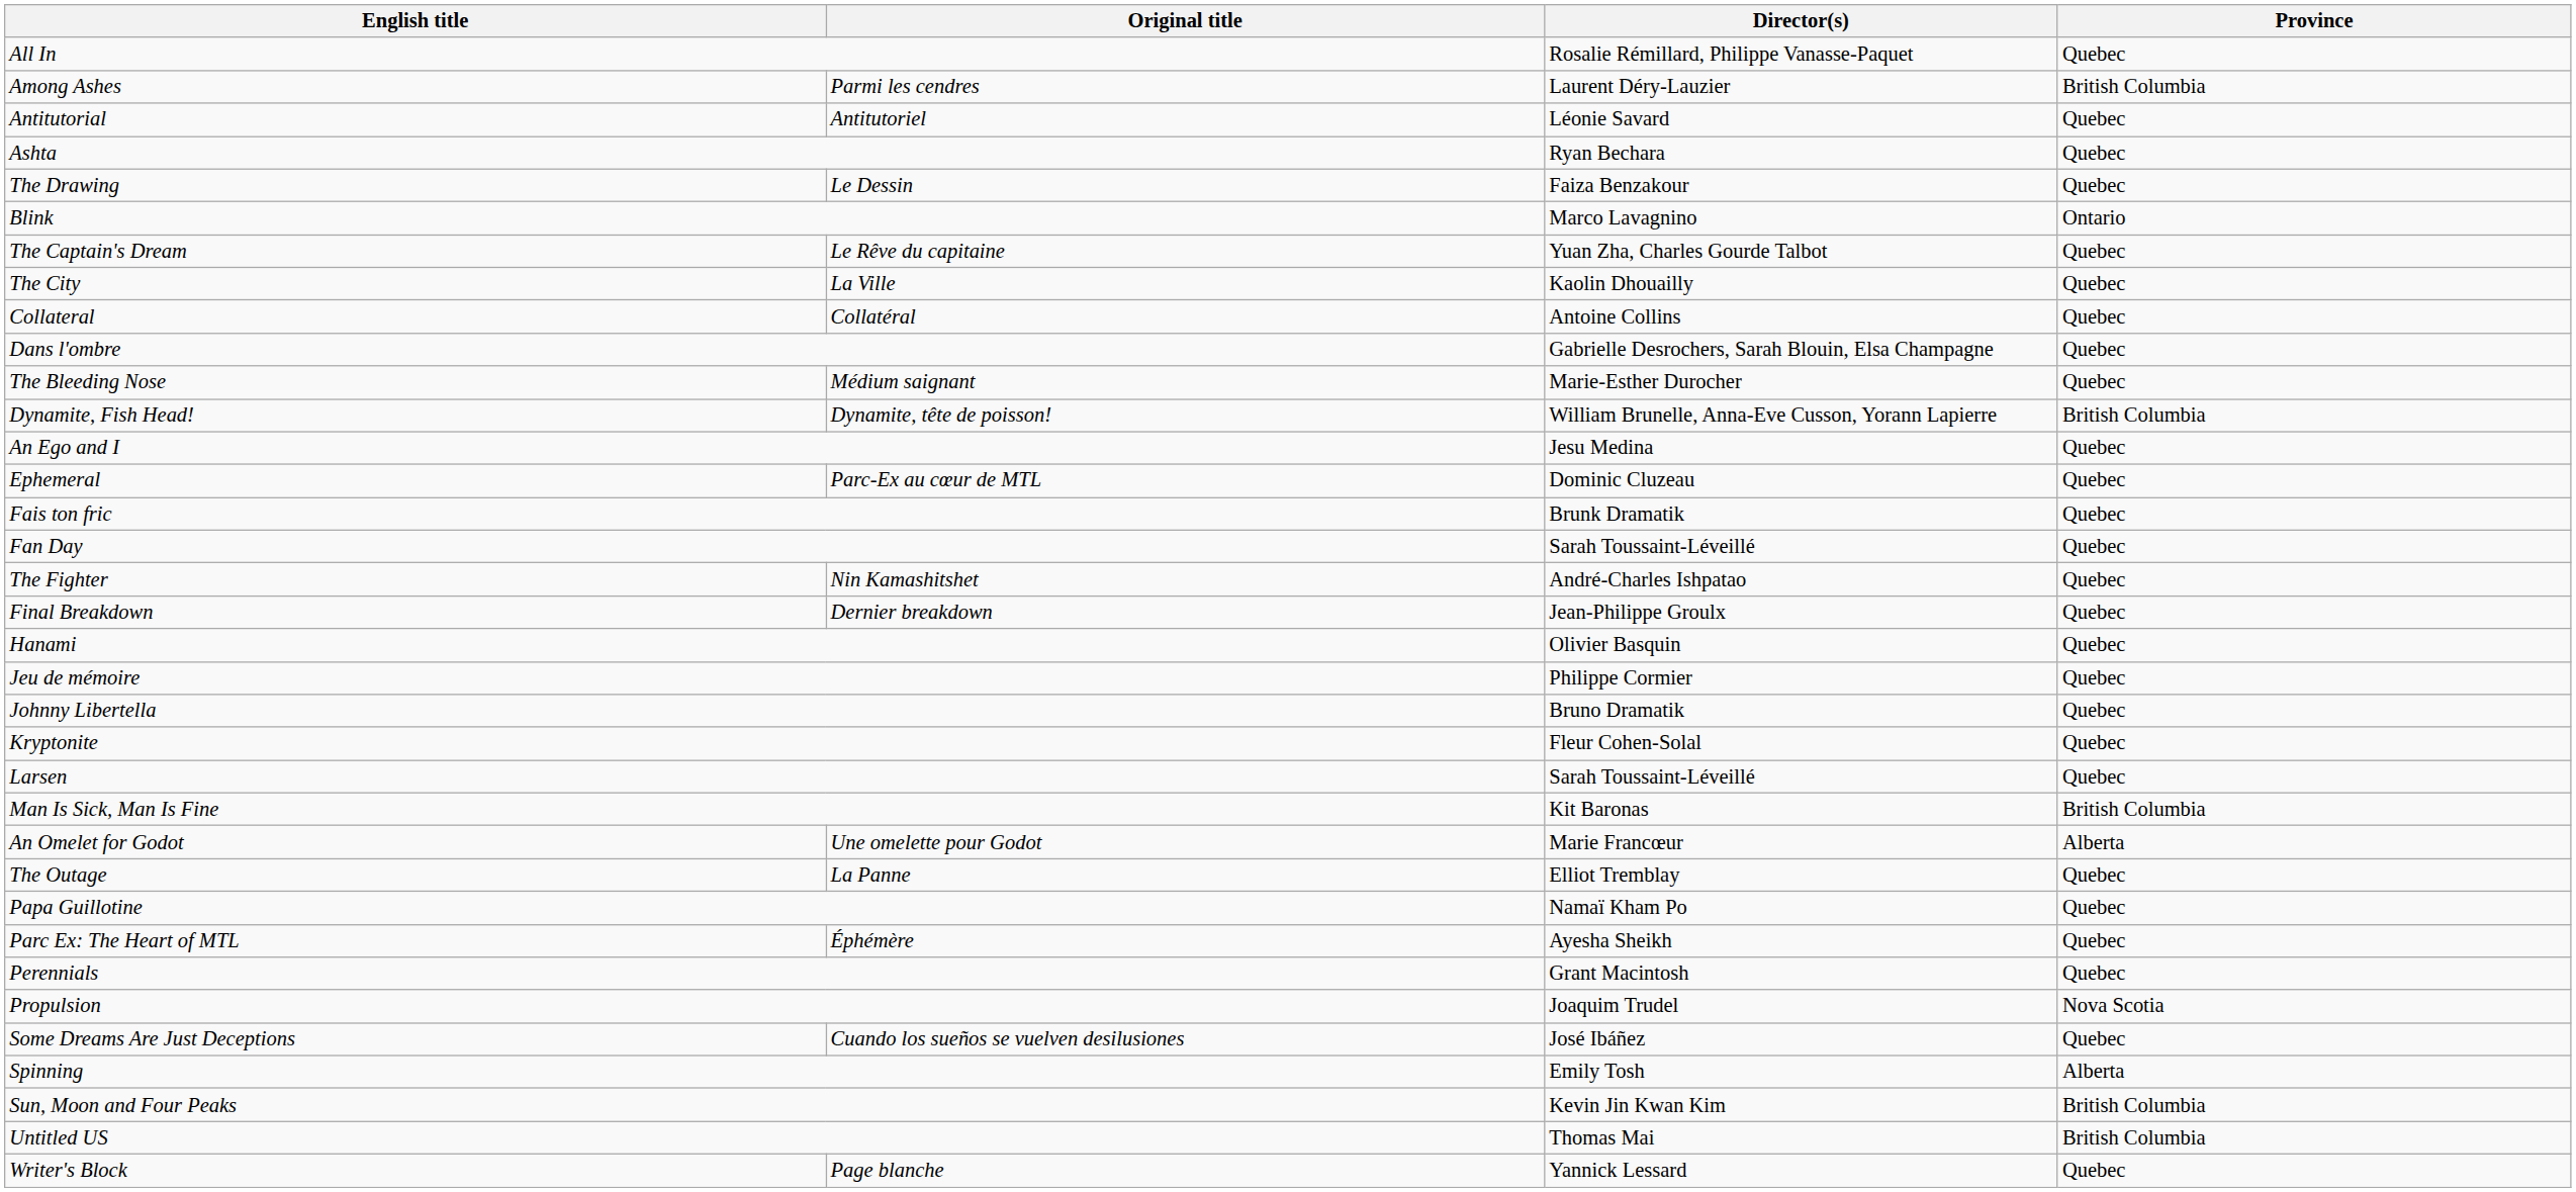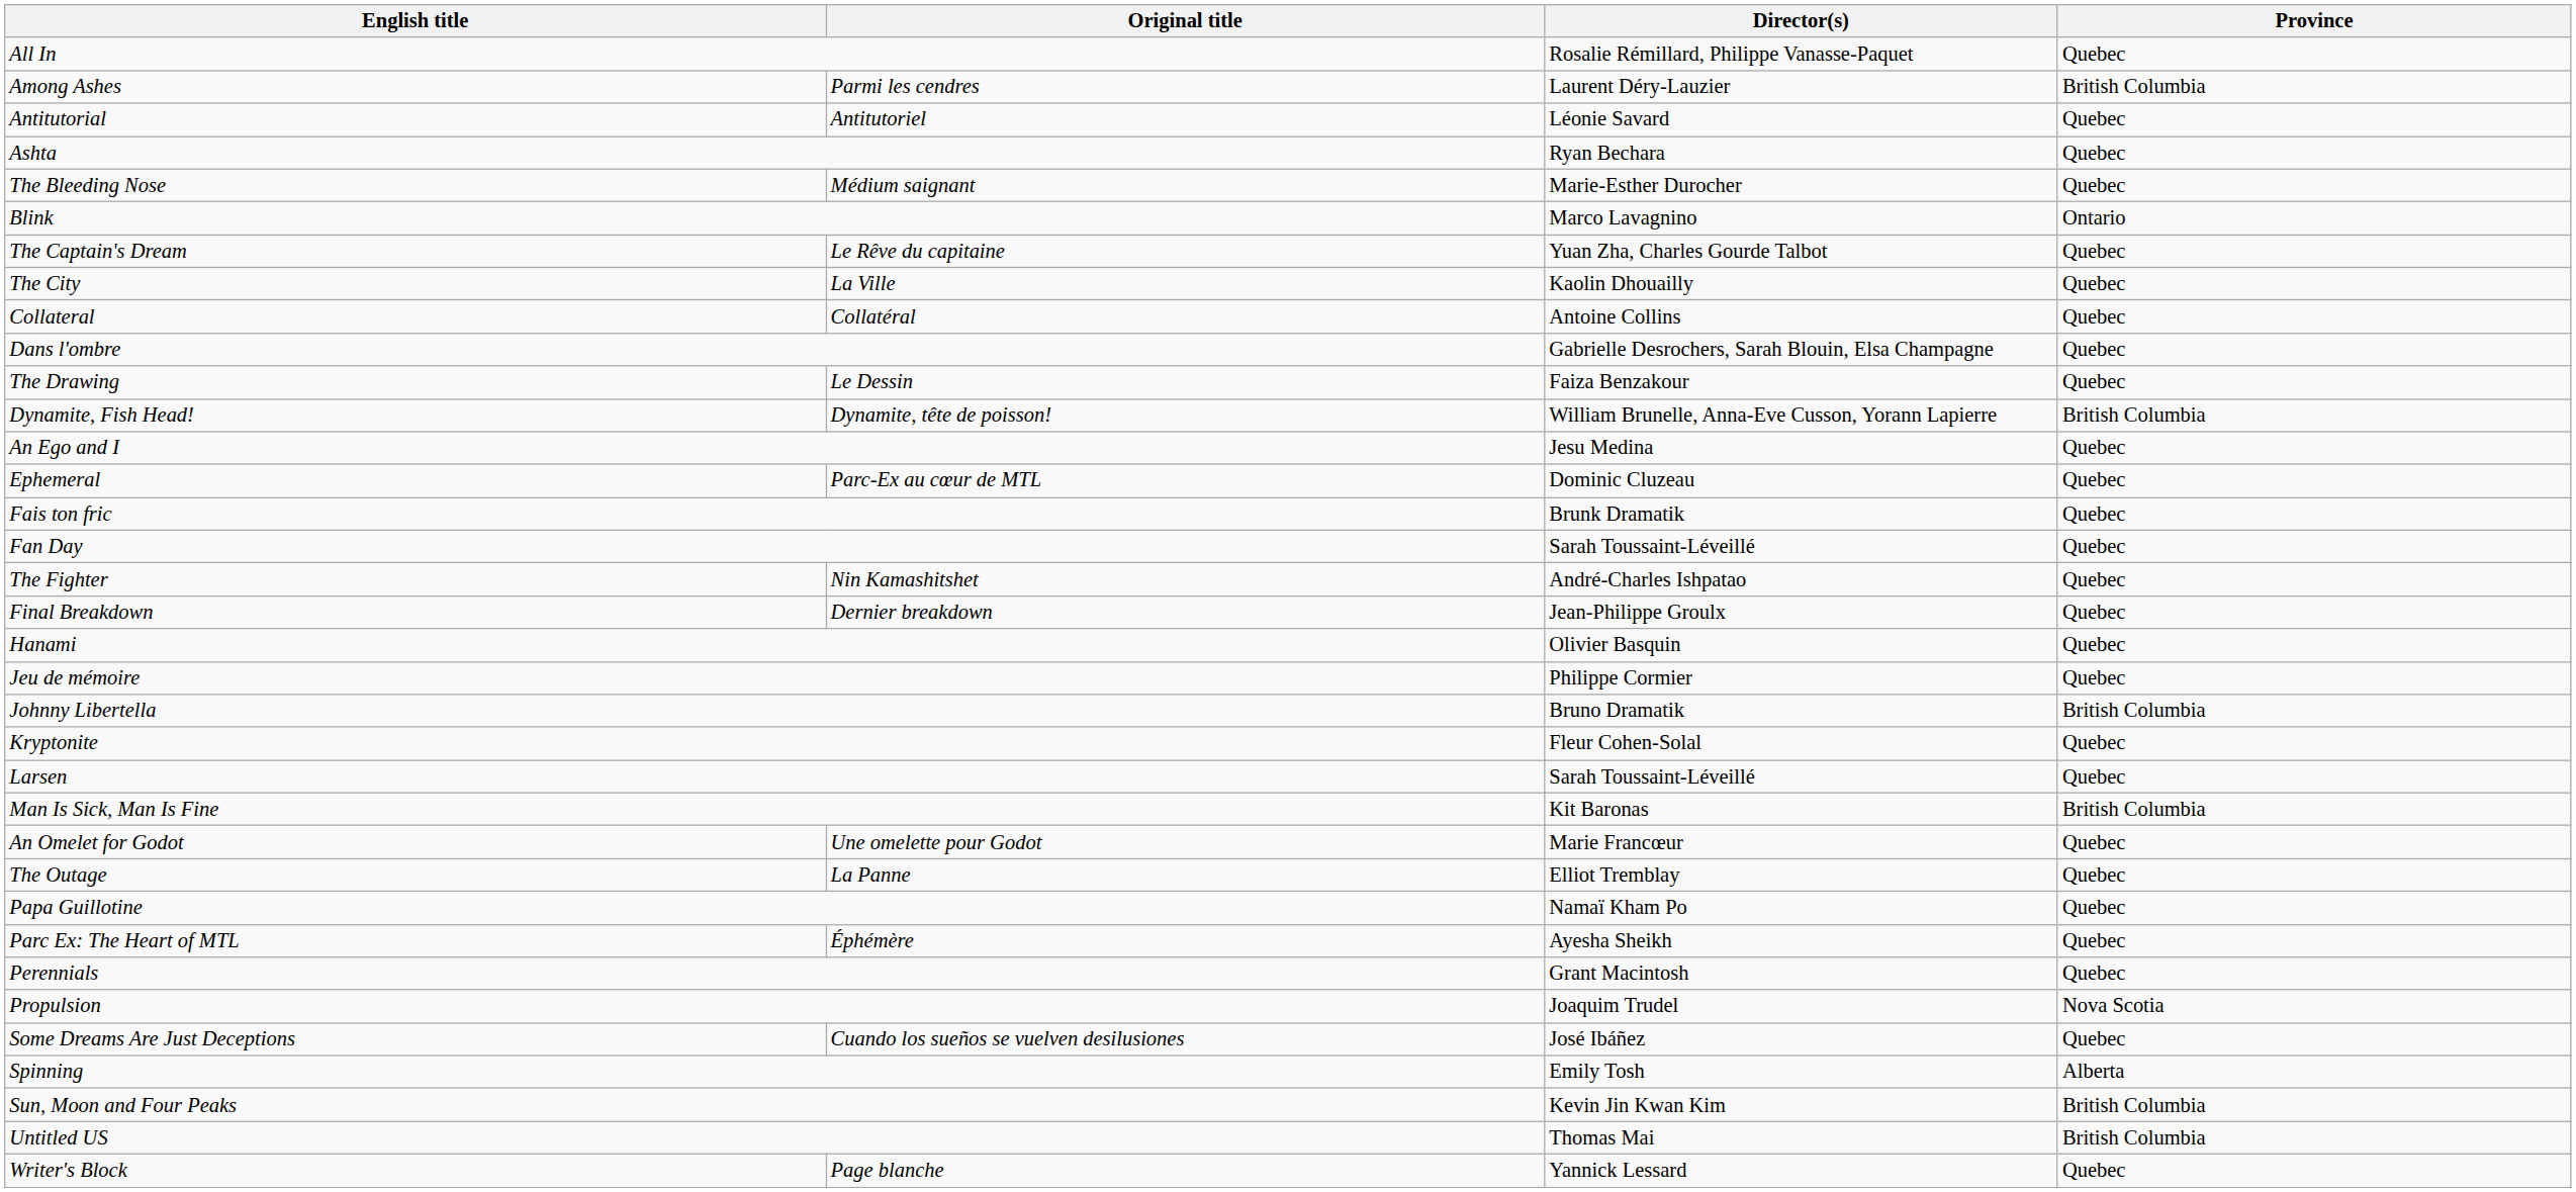 <table class="wikitable" width=100%>
 <tr>
 <th scope="col" width="32%">English title</th>
 <th scope="col" width="28%">Original title</th>
 <th scope="col" width="20%">Director(s)</th>
 <th scope="col" width="20%">Province</th>
 </tr>
 <tr>
 <td colspan=2><em>All In</em></td>
 <td>Rosalie Rémillard, Philippe Vanasse-Paquet</td>
 <td>Quebec</td>
 </tr>
 <tr>
 <td><em>Among Ashes</em></td>
 <td><em>Parmi les cendres</em></td>
 <td>Laurent Déry-Lauzier</td>
 <td>British Columbia</td>
 </tr>
 <tr>
 <td><em>Antitutorial</em></td>
 <td><em>Antitutoriel</em></td>
 <td>Léonie Savard</td>
 <td>Quebec</td>
 </tr>
 <tr>
 <td colspan=2><em>Ashta</em></td>
 <td>Ryan Bechara</td>
 <td>Quebec</td>
 </tr>
 <tr>
-<td><em>The Drawing</em></td>
-<td><em>Le Dessin</em></td>
-<td>Faiza Benzakour</td>
+<td><em>The Bleeding Nose</em></td>
+<td><em>Médium saignant</em></td>
+<td>Marie-Esther Durocher</td>
 <td>Quebec</td>
 </tr>
 <tr>
 <td colspan=2><em>Blink</em></td>
 <td>Marco Lavagnino</td>
 <td>Ontario</td>
 </tr>
 <tr>
 <td><em>The Captain's Dream</em></td>
 <td><em>Le Rêve du capitaine</em></td>
 <td>Yuan Zha, Charles Gourde Talbot</td>
 <td>Quebec</td>
 </tr>
 <tr>
 <td><em>The City</em></td>
 <td><em>La Ville</em></td>
 <td>Kaolin Dhouailly</td>
 <td>Quebec</td>
 </tr>
 <tr>
 <td><em>Collateral</em></td>
 <td><em>Collatéral</em></td>
 <td>Antoine Collins</td>
 <td>Quebec</td>
 </tr>
 <tr>
 <td colspan=2><em>Dans l'ombre</em></td>
 <td>Gabrielle Desrochers, Sarah Blouin, Elsa Champagne</td>
 <td>Quebec</td>
 </tr>
 <tr>
-<td><em>The Bleeding Nose</em></td>
-<td><em>Médium saignant</em></td>
-<td>Marie-Esther Durocher</td>
+<td><em>The Drawing</em></td>
+<td><em>Le Dessin</em></td>
+<td>Faiza Benzakour</td>
 <td>Quebec</td>
 </tr>
 <tr>
 <td><em>Dynamite, Fish Head!</em></td>
 <td><em>Dynamite, tête de poisson!</em></td>
 <td>William Brunelle, Anna-Eve Cusson, Yorann Lapierre</td>
 <td>British Columbia</td>
 </tr>
 <tr>
 <td colspan=2><em>An Ego and I</em></td>
 <td>Jesu Medina</td>
 <td>Quebec</td>
 </tr>
 <tr>
 <td><em>Ephemeral</em></td>
 <td><em>Parc-Ex au cœur de MTL</em></td>
 <td>Dominic Cluzeau</td>
 <td>Quebec</td>
 </tr>
 <tr>
 <td colspan=2><em>Fais ton fric</em></td>
 <td>Brunk Dramatik</td>
 <td>Quebec</td>
 </tr>
 <tr>
 <td colspan=2><em>Fan Day</em></td>
 <td>Sarah Toussaint-Léveillé</td>
 <td>Quebec</td>
 </tr>
 <tr>
 <td><em>The Fighter</em></td>
 <td><em>Nin Kamashitshet</em></td>
 <td>André-Charles Ishpatao</td>
 <td>Quebec</td>
 </tr>
 <tr>
 <td><em>Final Breakdown</em></td>
 <td><em>Dernier breakdown</em></td>
 <td>Jean-Philippe Groulx</td>
 <td>Quebec</td>
 </tr>
 <tr>
 <td colspan=2><em>Hanami</em></td>
 <td>Olivier Basquin</td>
 <td>Quebec</td>
 </tr>
 <tr>
 <td colspan=2><em>Jeu de mémoire</em></td>
 <td>Philippe Cormier</td>
 <td>Quebec</td>
 </tr>
 <tr>
 <td colspan=2><em>Johnny Libertella</em></td>
 <td>Bruno Dramatik</td>
-<td>Quebec</td>
+<td>British Columbia</td>
 </tr>
 <tr>
 <td colspan=2><em>Kryptonite</em></td>
 <td>Fleur Cohen-Solal</td>
 <td>Quebec</td>
 </tr>
 <tr>
 <td colspan=2><em>Larsen</em></td>
 <td>Sarah Toussaint-Léveillé</td>
 <td>Quebec</td>
 </tr>
 <tr>
 <td colspan=2><em>Man Is Sick, Man Is Fine</em></td>
 <td>Kit Baronas</td>
 <td>British Columbia</td>
 </tr>
 <tr>
 <td><em>An Omelet for Godot</em></td>
 <td><em>Une omelette pour Godot</em></td>
 <td>Marie Francœur</td>
-<td>Alberta</td>
+<td>Quebec</td>
 </tr>
 <tr>
 <td><em>The Outage</em></td>
 <td><em>La Panne</em></td>
 <td>Elliot Tremblay</td>
 <td>Quebec</td>
 </tr>
 <tr>
 <td colspan=2><em>Papa Guillotine</em></td>
 <td>Namaï Kham Po</td>
 <td>Quebec</td>
 </tr>
 <tr>
 <td><em>Parc Ex: The Heart of MTL</em></td>
 <td><em>Éphémère</em></td>
 <td>Ayesha Sheikh</td>
 <td>Quebec</td>
 </tr>
 <tr>
 <td colspan=2><em>Perennials</em></td>
 <td>Grant Macintosh</td>
 <td>Quebec</td>
 </tr>
 <tr>
 <td colspan=2><em>Propulsion</em></td>
 <td>Joaquim Trudel</td>
 <td>Nova Scotia</td>
 </tr>
 <tr>
 <td><em>Some Dreams Are Just Deceptions</em></td>
 <td><em>Cuando los sueños se vuelven desilusiones</em></td>
 <td>José Ibáñez</td>
 <td>Quebec</td>
 </tr>
 <tr>
 <td colspan=2><em>Spinning</em></td>
 <td>Emily Tosh</td>
 <td>Alberta</td>
 </tr>
 <tr>
 <td colspan=2><em>Sun, Moon and Four Peaks</em></td>
 <td>Kevin Jin Kwan Kim</td>
 <td>British Columbia</td>
 </tr>
 <tr>
 <td colspan=2><em>Untitled US</em></td>
 <td>Thomas Mai</td>
 <td>British Columbia</td>
 </tr>
 <tr>
 <td><em>Writer's Block</em></td>
 <td><em>Page blanche</em></td>
 <td>Yannick Lessard</td>
 <td>Quebec</td>
 </tr>
 </table>
